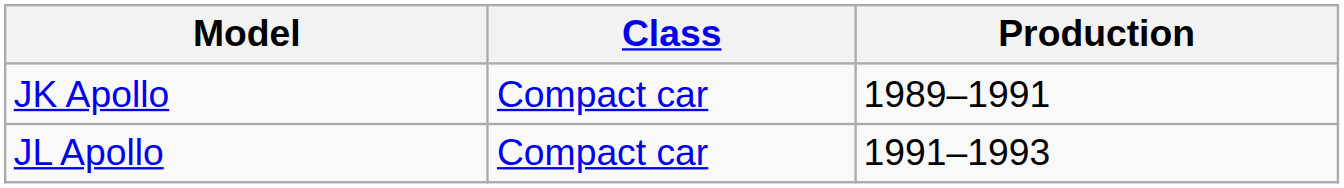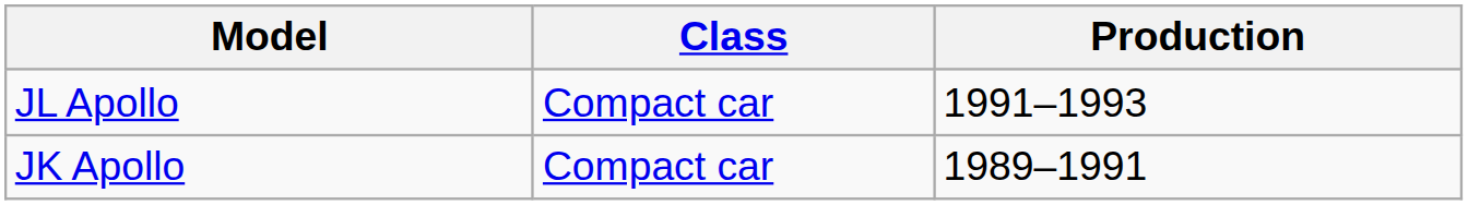 <table class="wikitable">
 <tr>
 <th style="width:200px;">Model</th>
 <th style="width:150px;"><a href='#'>Class</a></th>
 <th style="width:200px;">Production</th>
 </tr>
 <tr>
+<td valign="top"><a href='#'>JL Apollo</a></td>
+<td valign="top"><a href='#'>Compact car</a></td>
+<td valign="top">1991–1993</td>
+</tr>
+<tr>
 <td valign="top"><a href='#'>JK Apollo</a></td>
 <td valign="top"><a href='#'>Compact car</a></td>
 <td valign="top">1989–1991</td>
 </tr>
-<tr>
-<td valign="top"><a href='#'>JL Apollo</a></td>
-<td valign="top"><a href='#'>Compact car</a></td>
-<td valign="top">1991–1993</td>
-</tr>
 </table>
